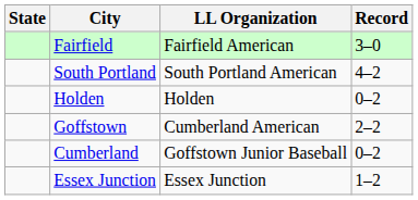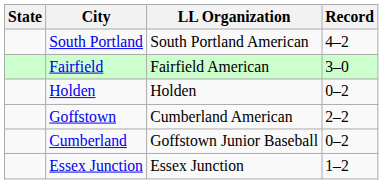 <table class="wikitable">
 <tr>
 <th>State</th>
 <th>City</th>
 <th>LL Organization</th>
 <th>Record</th>
 </tr>
+<tr>
+<td><strong></strong></td>
+<td><a href='#'>South Portland</a></td>
+<td>South Portland American</td>
+<td>4–2</td>
+</tr>
 <tr bgcolor="ccffcc">
 <td><strong></strong></td>
 <td><a href='#'>Fairfield</a></td>
 <td>Fairfield American</td>
 <td>3–0</td>
-</tr>
-<tr>
-<td><strong></strong></td>
-<td><a href='#'>South Portland</a></td>
-<td>South Portland American</td>
-<td>4–2</td>
 </tr>
 <tr>
 <td><strong></strong></td>
 <td><a href='#'>Holden</a></td>
 <td>Holden</td>
 <td>0–2</td>
 </tr>
 <tr>
 <td><strong></strong></td>
 <td><a href='#'>Goffstown</a></td>
 <td>Cumberland American</td>
 <td>2–2</td>
 </tr>
 <tr>
 <td><strong></strong></td>
 <td><a href='#'>Cumberland</a></td>
 <td>Goffstown Junior Baseball</td>
 <td>0–2</td>
 </tr>
 <tr>
 <td><strong></strong></td>
 <td><a href='#'>Essex Junction</a></td>
 <td>Essex Junction</td>
 <td>1–2</td>
 </tr>
 </table>
